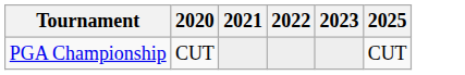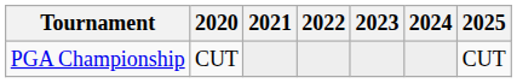 <table class="wikitable" style="font-size:95%;text-align:center;">
 <tr>
 <th>Tournament</th>
 <th>2020</th>
 <th>2021</th>
 <th>2022</th>
 <th>2023</th>
+<th>2024</th>
 <th>2025</th>
 </tr>
 <tr>
 <td align=left><a href='#'>PGA Championship</a></td>
 <td>CUT</td>
 <td style="background:#eeeeee;"></td>
 <td style="background:#eeeeee;"></td>
 <td style="background:#eeeeee;"></td>
+<td style="background:#eeeeee;"></td>
 <td>CUT</td>
 </tr>
 </table>
